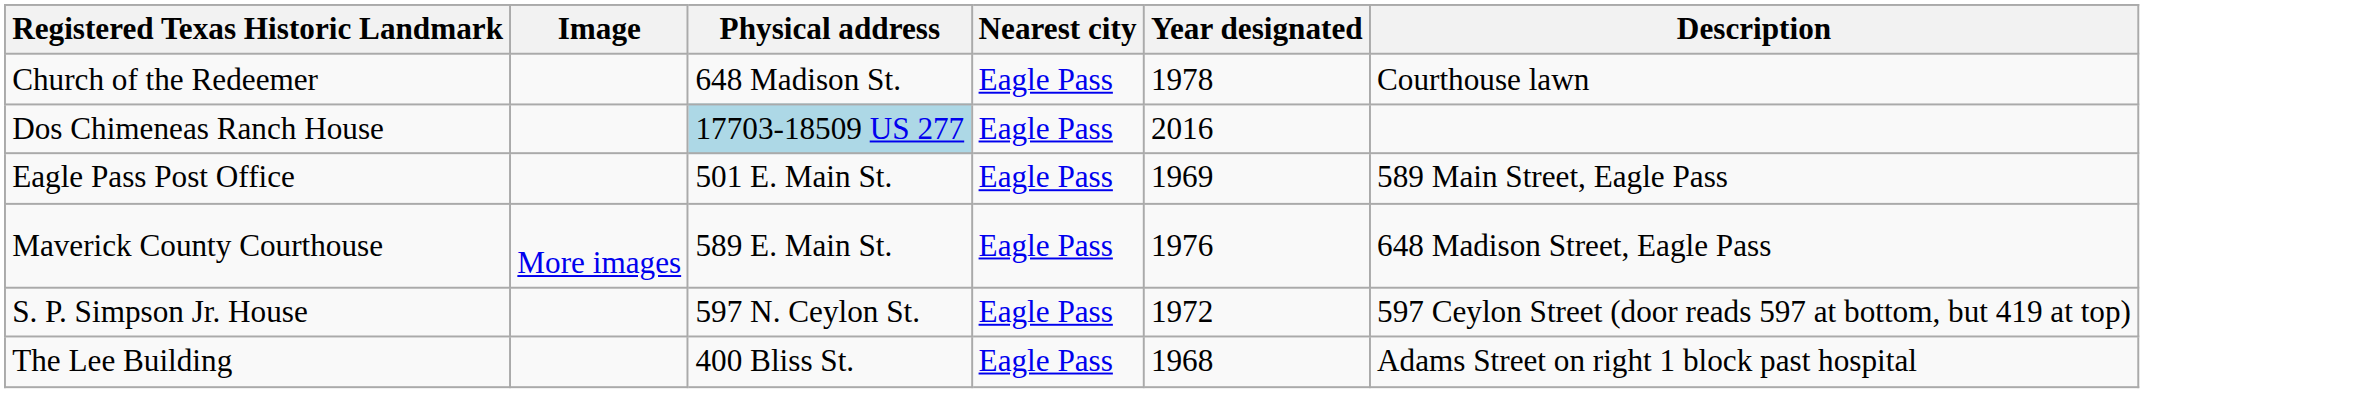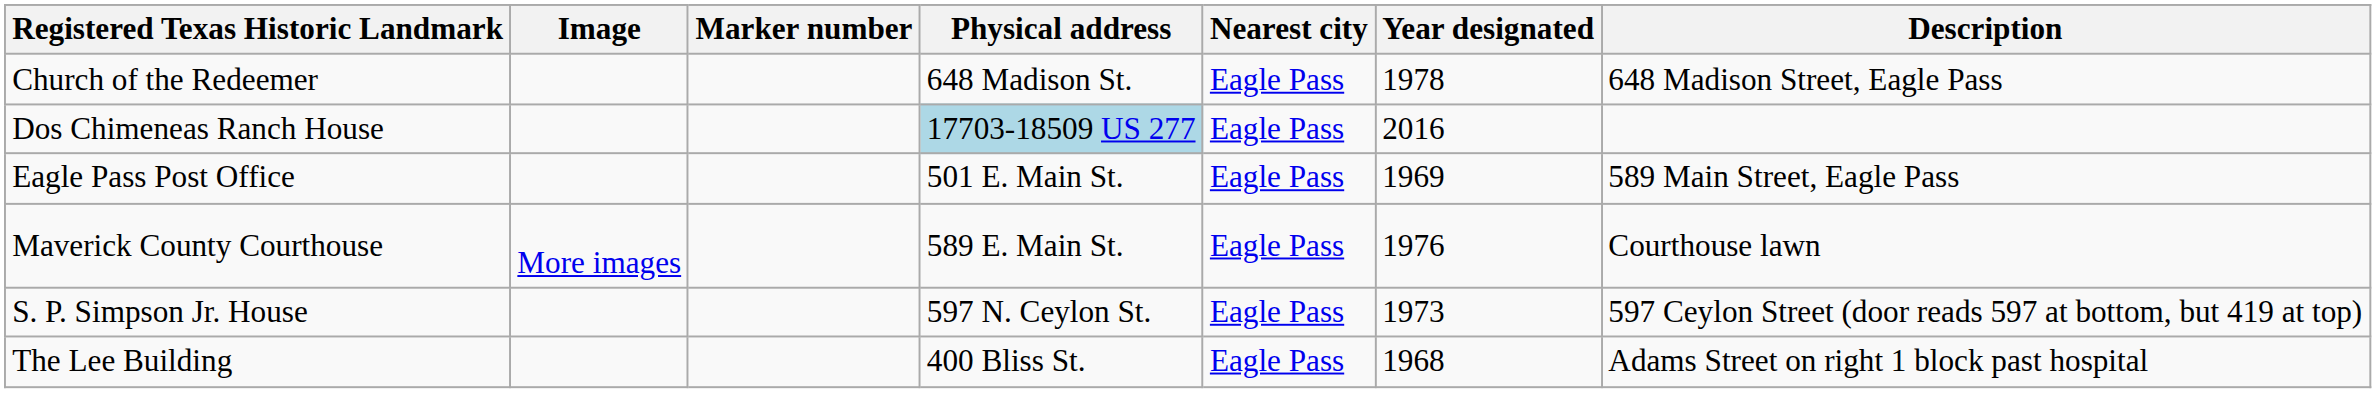 <table class="wikitable sortable">
 <tr>
 <th>Registered Texas Historic Landmark</th>
 <th>Image</th>
+<th>Marker number</th>
 <th>Physical address</th>
 <th>Nearest city</th>
 <th>Year designated</th>
 <th>Description</th>
 </tr>
 <tr>
 <td>Church of the Redeemer</td>
 <td></td>
+<td></td>
 <td>648 Madison St.<br></td>
 <td><a href='#'>Eagle Pass</a></td>
 <td>1978</td>
-<td>Courthouse lawn</td>
+<td>648 Madison Street, Eagle Pass</td>
 </tr>
 <tr>
 <td>Dos Chimeneas Ranch House</td>
+<td></td>
 <td></td>
 <td style="background: lightblue;">17703-18509 <a href='#'>US 277</a></td>
 <td><a href='#'>Eagle Pass</a></td>
 <td>2016</td>
 <td></td>
 </tr>
 <tr>
 <td>Eagle Pass Post Office</td>
 <td></td>
+<td></td>
 <td>501 E. Main St.<br></td>
 <td><a href='#'>Eagle Pass</a></td>
 <td>1969</td>
 <td>589 Main Street, Eagle Pass</td>
 </tr>
 <tr>
 <td>Maverick County Courthouse</td>
 <td><br> <a href='#'>More images</a></td>
+<td></td>
 <td>589 E. Main St.<br></td>
 <td><a href='#'>Eagle Pass</a></td>
 <td>1976</td>
-<td>648 Madison Street, Eagle Pass</td>
+<td>Courthouse lawn</td>
 </tr>
 <tr>
 <td>S. P. Simpson Jr. House</td>
 <td></td>
+<td></td>
 <td>597 N. Ceylon St.<br></td>
 <td><a href='#'>Eagle Pass</a></td>
-<td>1972</td>
+<td>1973</td>
 <td>597 Ceylon Street (door reads 597 at bottom, but 419 at top)</td>
 </tr>
 <tr>
 <td>The Lee Building</td>
+<td></td>
 <td></td>
 <td>400 Bliss St.<br></td>
 <td><a href='#'>Eagle Pass</a></td>
 <td>1968</td>
 <td>Adams Street on right 1 block past hospital</td>
 </tr>
 </table>
